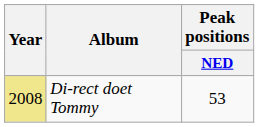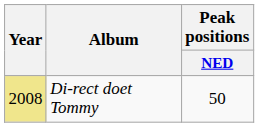 <table class="wikitable">
 <tr>
 <th align="center" rowspan="2" width="10">Year</th>
 <th align="center" rowspan="2" width="120">Album</th>
 <th align="center" colspan="1" width="20">Peak positions</th>
 </tr>
 <tr>
 <th scope="col" style="width:3em;font-size:90%;"><a href='#'>NED</a><br></th>
 </tr>
 <tr>
 <td style="background: khaki; text-align:center;">2008</td>
 <td><em>Di-rect doet Tommy</em></td>
-<td style="text-align:center;">53</td>
+<td style="text-align:center;">50</td>
 </tr>
 </table>
